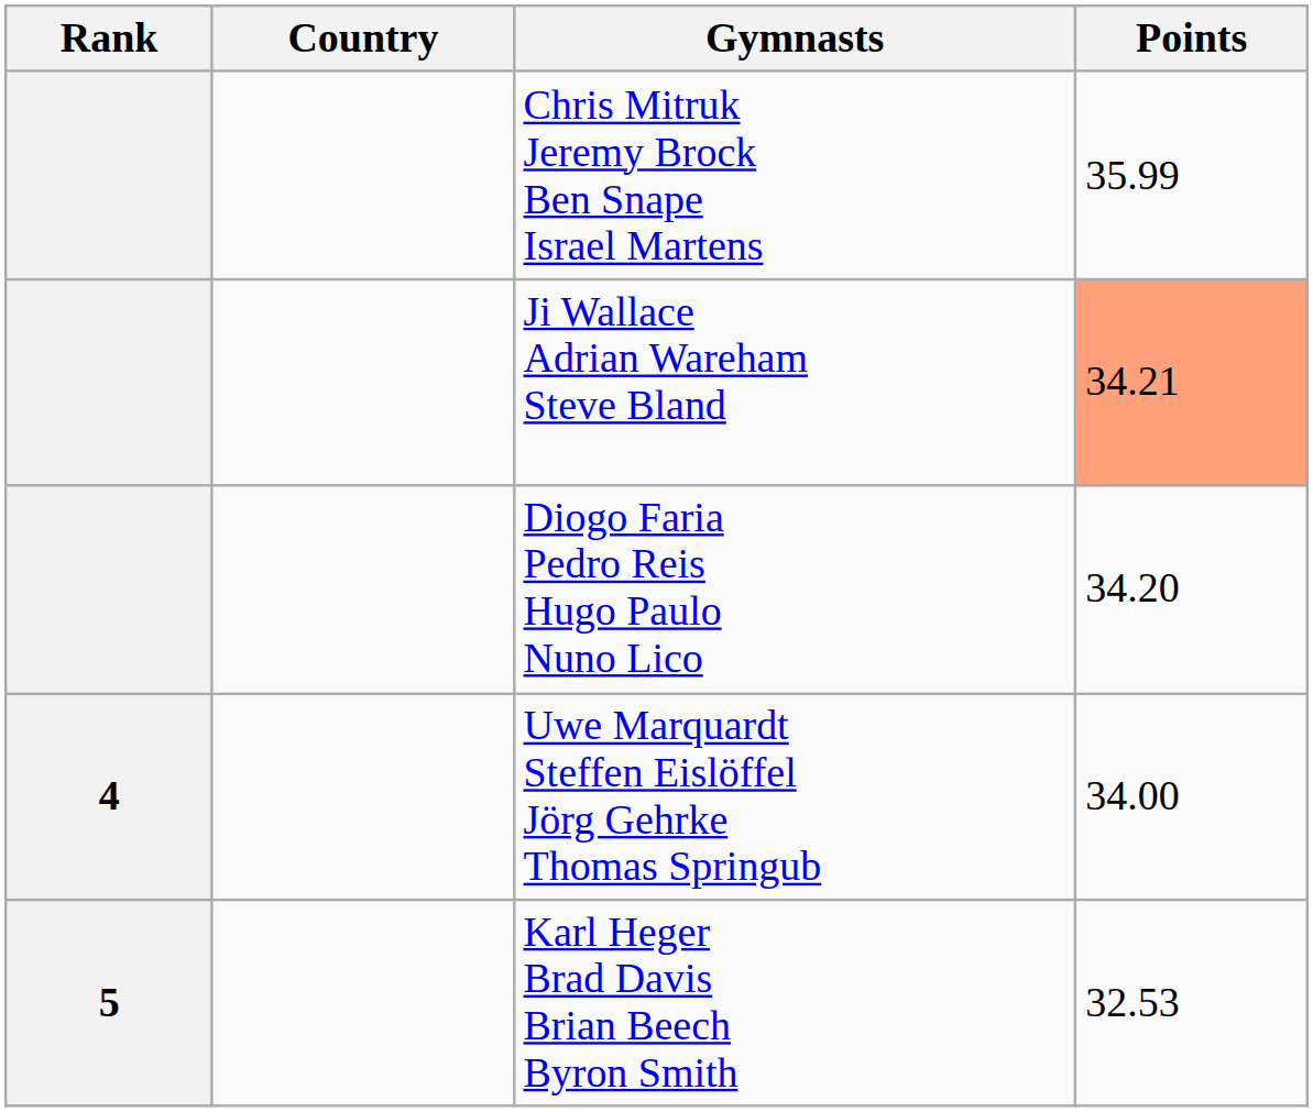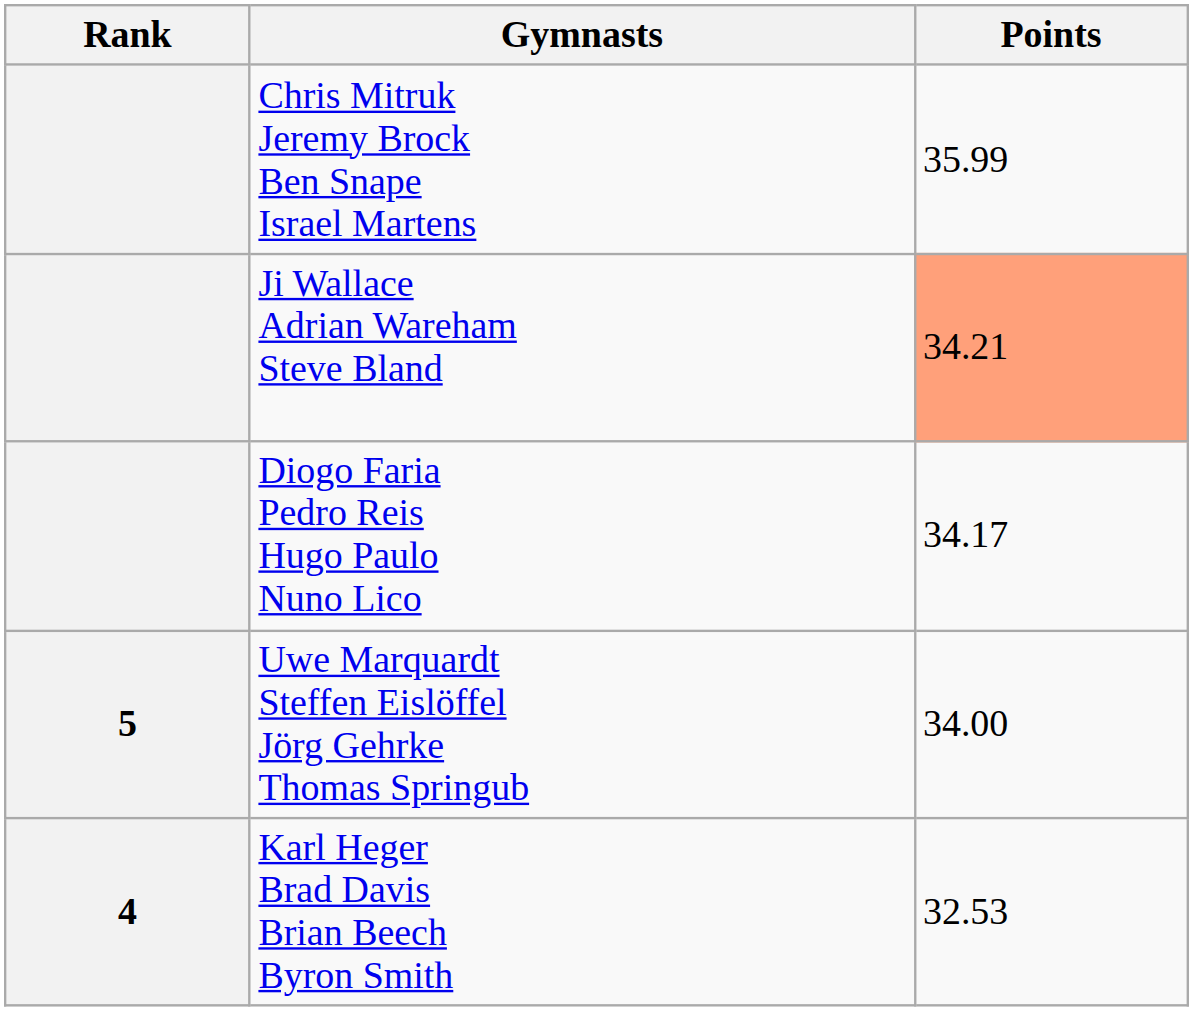 <table class="wikitable" width=500>
 <tr bgcolor="#efefef">
 <th>Rank</th>
-<th>Country</th>
 <th>Gymnasts</th>
 <th>Points</th>
 </tr>
 <tr>
 <th></th>
-<td></td>
 <td><a href='#'>Chris Mitruk</a> <br> <a href='#'>Jeremy Brock</a> <br> <a href='#'>Ben Snape</a> <br> <a href='#'>Israel Martens</a></td>
 <td>35.99</td>
 </tr>
 <tr>
 <th></th>
-<td></td>
 <td><a href='#'>Ji Wallace</a> <br> <a href='#'>Adrian Wareham</a> <br> <a href='#'>Steve Bland</a> <br>  </td>
 <td style="background: lightsalmon;">34.21</td>
 </tr>
 <tr>
 <th></th>
-<td></td>
 <td><a href='#'>Diogo Faria</a> <br> <a href='#'>Pedro Reis</a> <br> <a href='#'>Hugo Paulo</a> <br> <a href='#'>Nuno Lico</a></td>
-<td>34.20</td>
+<td>34.17</td>
 </tr>
 <tr>
-<th>4</th>
-<td></td>
+<th>5</th>
 <td><a href='#'>Uwe Marquardt</a> <br> <a href='#'>Steffen Eislöffel</a> <br> <a href='#'>Jörg Gehrke</a> <br> <a href='#'>Thomas Springub</a></td>
 <td>34.00</td>
 </tr>
 <tr>
-<th>5</th>
-<td></td>
+<th>4</th>
 <td><a href='#'>Karl Heger</a> <br> <a href='#'>Brad Davis</a> <br> <a href='#'>Brian Beech</a> <br> <a href='#'>Byron Smith</a></td>
 <td>32.53</td>
 </tr>
 </table>
